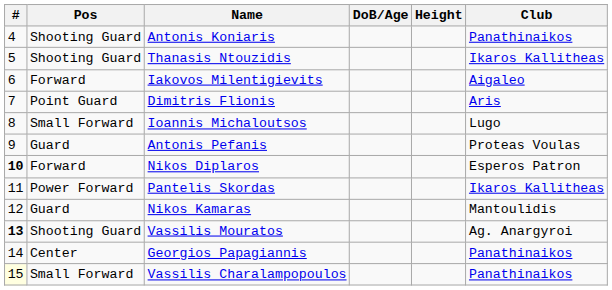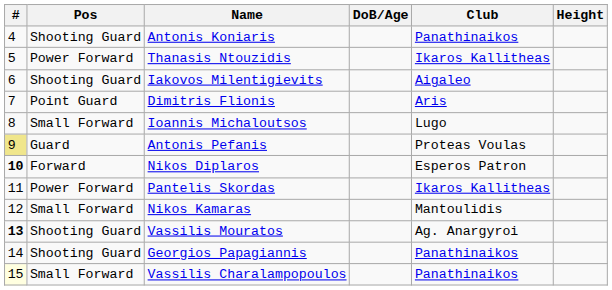 <table class="wikitable sortable">
 <tr>
 <th>#</th>
 <th>Pos</th>
 <th>Name</th>
 <th>DoB/Age</th>
+<th>Club</th>
 <th>Height</th>
-<th>Club</th>
 </tr>
 <tr>
 <td>4</td>
 <td>Shooting Guard</td>
 <td><a href='#'>Antonis Koniaris</a></td>
 <td></td>
+<td> <a href='#'>Panathinaikos</a></td>
 <td></td>
-<td> <a href='#'>Panathinaikos</a></td>
 </tr>
 <tr>
 <td>5</td>
-<td>Shooting Guard</td>
+<td>Power Forward</td>
 <td><a href='#'>Thanasis Ntouzidis</a></td>
 <td></td>
+<td> <a href='#'>Ikaros Kallitheas</a></td>
 <td></td>
-<td> <a href='#'>Ikaros Kallitheas</a></td>
 </tr>
 <tr>
 <td>6</td>
-<td>Forward</td>
+<td>Shooting Guard</td>
 <td><a href='#'>Iakovos Milentigievits</a></td>
 <td></td>
+<td> <a href='#'>Aigaleo</a></td>
 <td></td>
-<td> <a href='#'>Aigaleo</a></td>
 </tr>
 <tr>
 <td>7</td>
 <td>Point Guard</td>
 <td><a href='#'>Dimitris Flionis</a></td>
 <td></td>
+<td> <a href='#'>Aris</a></td>
 <td></td>
-<td> <a href='#'>Aris</a></td>
 </tr>
 <tr>
 <td>8</td>
 <td>Small Forward</td>
 <td><a href='#'>Ioannis Michaloutsos</a></td>
 <td></td>
+<td> Lugo</td>
 <td></td>
-<td> Lugo</td>
 </tr>
 <tr>
-<td>9</td>
+<td style="background: khaki;">9</td>
 <td>Guard</td>
 <td><a href='#'>Antonis Pefanis</a></td>
 <td></td>
+<td> Proteas Voulas</td>
 <td></td>
-<td> Proteas Voulas</td>
 </tr>
 <tr>
 <td><strong>10</strong></td>
 <td>Forward</td>
 <td><a href='#'>Nikos Diplaros</a></td>
 <td></td>
+<td> Esperos Patron</td>
 <td></td>
-<td> Esperos Patron</td>
 </tr>
 <tr>
 <td>11</td>
 <td>Power Forward</td>
 <td><a href='#'>Pantelis Skordas</a></td>
 <td></td>
+<td> <a href='#'>Ikaros Kallitheas</a></td>
 <td></td>
-<td> <a href='#'>Ikaros Kallitheas</a></td>
 </tr>
 <tr>
 <td>12</td>
-<td>Guard</td>
+<td>Small Forward</td>
 <td><a href='#'>Nikos Kamaras</a></td>
 <td></td>
+<td> Mantoulidis</td>
 <td></td>
-<td> Mantoulidis</td>
 </tr>
 <tr>
 <td><strong>13</strong></td>
 <td>Shooting Guard</td>
 <td><a href='#'>Vassilis Mouratos</a></td>
 <td></td>
+<td> Ag. Anargyroi</td>
 <td></td>
-<td> Ag. Anargyroi</td>
 </tr>
 <tr>
 <td>14</td>
-<td>Center</td>
+<td>Shooting Guard</td>
 <td><a href='#'>Georgios Papagiannis</a></td>
 <td></td>
+<td> <a href='#'>Panathinaikos</a></td>
 <td></td>
-<td> <a href='#'>Panathinaikos</a></td>
 </tr>
 <tr>
 <td style="background: lightyellow;">15</td>
 <td>Small Forward</td>
 <td><a href='#'>Vassilis Charalampopoulos</a></td>
 <td></td>
+<td> <a href='#'>Panathinaikos</a></td>
 <td></td>
-<td> <a href='#'>Panathinaikos</a></td>
 </tr>
 </table>
